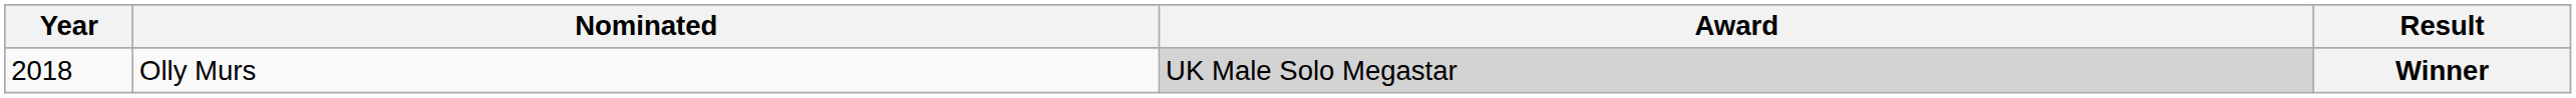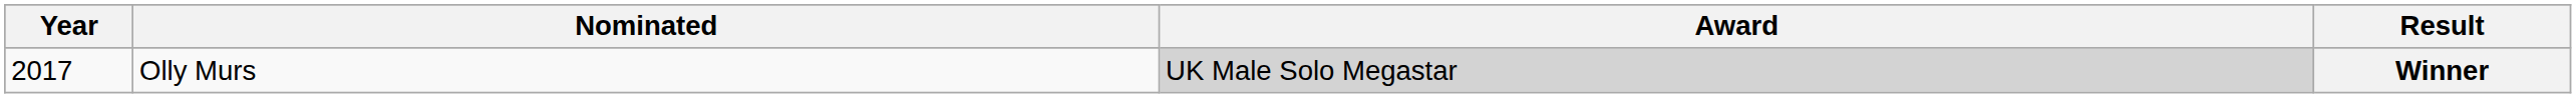 <table class="wikitable" style="width:75%;">
 <tr>
 <th width=5%>Year</th>
 <th style="width:40%;">Nominated</th>
 <th style="width:45%;">Award</th>
 <th style="width:10%;">Result</th>
 </tr>
 <tr>
-<td>2018</td>
+<td>2017</td>
 <td>Olly Murs</td>
 <td style="background: lightgrey;">UK Male Solo Megastar</td>
 <th style="width:40%;">Winner</th>
 </tr>
 </table>
